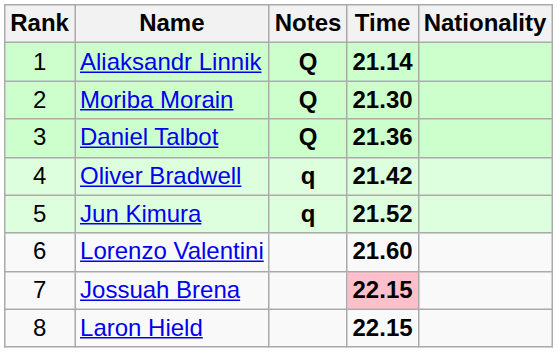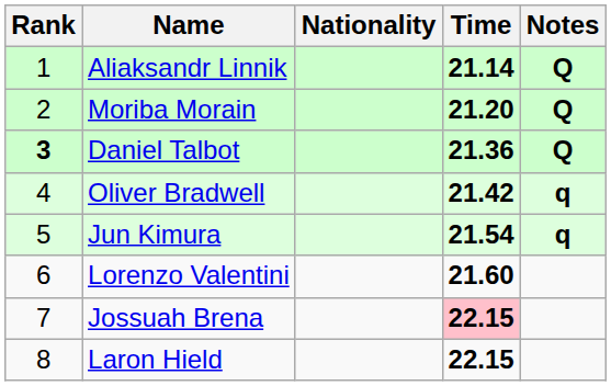 <table class="wikitable sortable" style="text-align:center">
 <tr>
 <th>Rank</th>
 <th>Name</th>
+<th>Nationality</th>
+<th>Time</th>
 <th>Notes</th>
-<th>Time</th>
-<th>Nationality</th>
 </tr>
 <tr bgcolor=ccffcc>
 <td>1</td>
 <td align=left><a href='#'>Aliaksandr Linnik</a></td>
+<td align=left></td>
+<td><strong>21.14</strong></td>
 <td><strong>Q</strong></td>
-<td><strong>21.14</strong></td>
-<td align=left></td>
 </tr>
 <tr bgcolor=ccffcc>
 <td>2</td>
 <td align=left><a href='#'>Moriba Morain</a></td>
+<td align=left></td>
+<td><strong>21.20</strong></td>
 <td><strong>Q</strong></td>
-<td><strong>21.30</strong></td>
-<td align=left></td>
 </tr>
 <tr bgcolor=ccffcc>
-<td>3</td>
+<td><strong>3</strong></td>
 <td align=left><a href='#'>Daniel Talbot</a></td>
+<td align=left></td>
+<td><strong>21.36</strong></td>
 <td><strong>Q</strong></td>
-<td><strong>21.36</strong></td>
-<td align=left></td>
 </tr>
 <tr bgcolor=ddffdd>
 <td>4</td>
 <td align=left><a href='#'>Oliver Bradwell</a></td>
+<td align=left></td>
+<td><strong>21.42</strong></td>
 <td><strong>q</strong></td>
-<td><strong>21.42</strong></td>
-<td align=left></td>
 </tr>
 <tr bgcolor=ddffdd>
 <td>5</td>
 <td align=left><a href='#'>Jun Kimura</a></td>
+<td align=left></td>
+<td><strong>21.54</strong></td>
 <td><strong>q</strong></td>
-<td><strong>21.52</strong></td>
-<td align=left></td>
 </tr>
 <tr>
 <td>6</td>
 <td align=left><a href='#'>Lorenzo Valentini</a></td>
+<td align=left></td>
+<td><strong>21.60</strong></td>
 <td></td>
-<td><strong>21.60</strong></td>
-<td align=left></td>
 </tr>
 <tr>
 <td>7</td>
 <td align=left><a href='#'>Jossuah Brena</a></td>
+<td align=left></td>
+<td style="background: pink;"><strong>22.15</strong></td>
 <td></td>
-<td style="background: pink;"><strong>22.15</strong></td>
-<td align=left></td>
 </tr>
 <tr>
 <td>8</td>
 <td align=left><a href='#'>Laron Hield</a></td>
+<td align=left></td>
+<td><strong>22.15</strong></td>
 <td></td>
-<td><strong>22.15</strong></td>
-<td align=left></td>
 </tr>
 </table>
